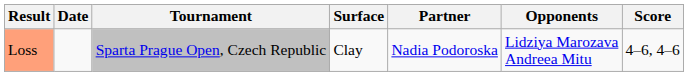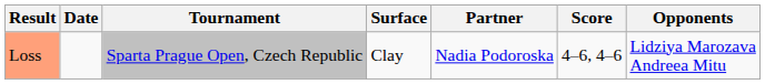 <table class="sortable wikitable">
 <tr>
 <th>Result</th>
 <th>Date</th>
 <th>Tournament</th>
 <th>Surface</th>
 <th>Partner</th>
+<th class="unsortable">Score</th>
 <th>Opponents</th>
-<th class="unsortable">Score</th>
 </tr>
 <tr>
 <td style="background:#ffa07a;">Loss</td>
 <td><a href='#'></a></td>
 <td bgcolor=silver><a href='#'>Sparta Prague Open</a>, Czech Republic</td>
 <td>Clay</td>
 <td> <a href='#'>Nadia Podoroska</a></td>
+<td>4–6, 4–6</td>
 <td> <a href='#'>Lidziya Marozava</a> <br>  <a href='#'>Andreea Mitu</a></td>
-<td>4–6, 4–6</td>
 </tr>
 </table>
